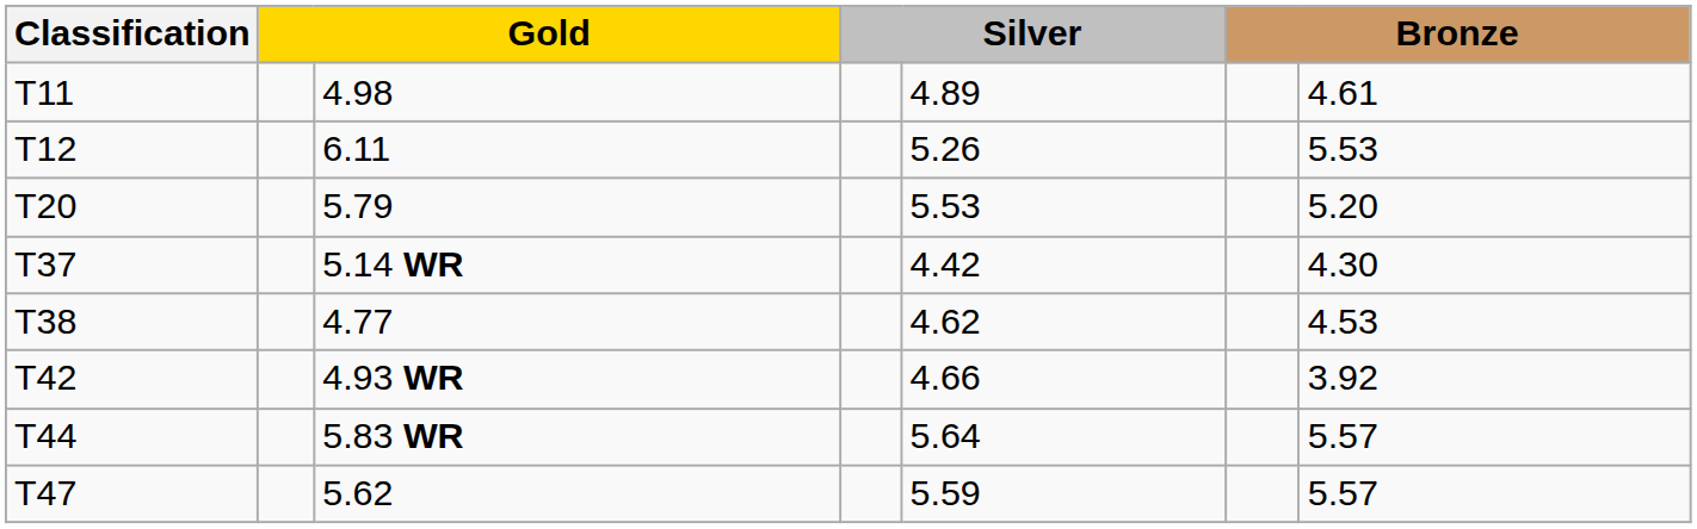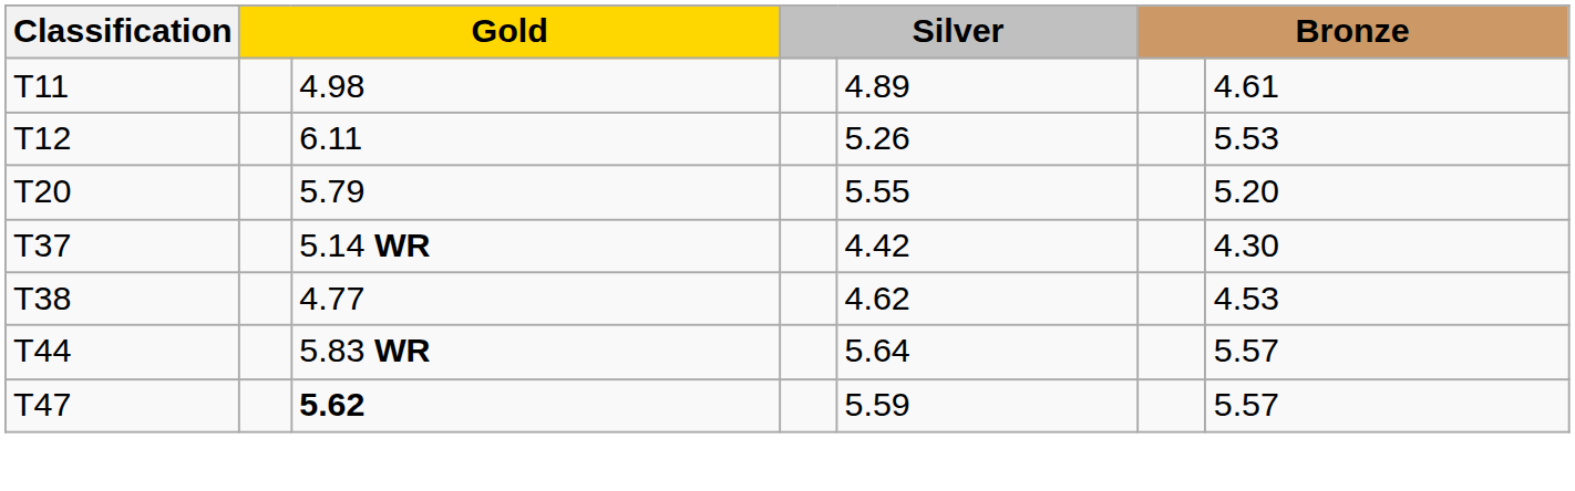 <table class=wikitable style="font-size:100%">
 <tr>
 <th rowspan="1" width="15%">Classification</th>
 <th colspan="2" style="background:gold;">Gold</th>
 <th colspan="2" style="background:silver;">Silver</th>
 <th colspan="2" style="background:#CC9966;">Bronze</th>
 </tr>
 <tr>
 <td>T11 <br></td>
 <td></td>
 <td>4.98</td>
 <td></td>
 <td>4.89</td>
 <td></td>
 <td>4.61</td>
 </tr>
 <tr>
 <td>T12 <br></td>
 <td></td>
 <td>6.11</td>
 <td></td>
 <td>5.26</td>
 <td></td>
 <td>5.53</td>
 </tr>
 <tr>
 <td>T20 <br></td>
 <td></td>
 <td>5.79</td>
 <td></td>
-<td>5.53</td>
+<td>5.55</td>
 <td></td>
 <td>5.20</td>
 </tr>
 <tr>
 <td>T37 <br></td>
 <td></td>
 <td>5.14 <strong>WR</strong></td>
 <td></td>
 <td>4.42</td>
 <td></td>
 <td>4.30</td>
 </tr>
 <tr>
 <td>T38 <br></td>
 <td></td>
 <td>4.77</td>
 <td></td>
 <td>4.62</td>
 <td></td>
 <td>4.53</td>
 </tr>
 <tr>
-<td>T42 <br></td>
-<td></td>
-<td>4.93 <strong>WR</strong></td>
-<td></td>
-<td>4.66</td>
-<td></td>
-<td>3.92</td>
-</tr>
-<tr>
 <td>T44 <br></td>
 <td></td>
 <td>5.83 <strong>WR</strong></td>
 <td></td>
 <td>5.64</td>
 <td></td>
 <td>5.57</td>
 </tr>
 <tr>
 <td>T47 <br></td>
 <td></td>
-<td>5.62</td>
+<td><strong>5.62</strong></td>
 <td></td>
 <td>5.59</td>
 <td></td>
 <td>5.57</td>
 </tr>
 </table>
